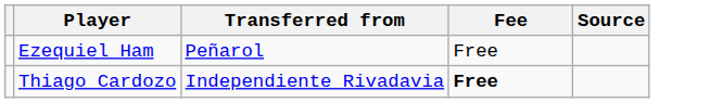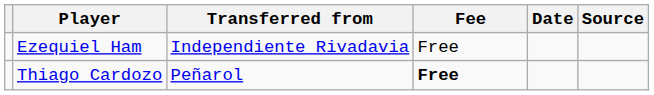 <table class="wikitable plainrowheaders sortable">
 <tr>
 <th></th>
 <th scope="col">Player</th>
 <th>Transferred from</th>
 <th style="width: 80px;">Fee</th>
+<th scope="col">Date</th>
 <th scope="col">Source</th>
 </tr>
 <tr>
 <td align="center"></td>
 <td> <a href='#'>Ezequiel Ham</a></td>
-<td> <a href='#'>Peñarol</a></td>
+<td> <a href='#'>Independiente Rivadavia</a></td>
 <td>Free</td>
+<td></td>
 <td></td>
 </tr>
 <tr>
 <td align="center"></td>
 <td> <a href='#'>Thiago Cardozo</a></td>
-<td> <a href='#'>Independiente Rivadavia</a></td>
+<td> <a href='#'>Peñarol</a></td>
 <td><strong>Free</strong></td>
+<td></td>
 <td></td>
 </tr>
 </table>
